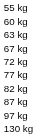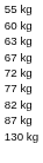 <table>
 <tr>
 <td>55 kg</td>
 <td></td>
 <td></td>
 <td></td>
 </tr>
 <tr>
 <td>60 kg</td>
 <td></td>
 <td></td>
 <td></td>
 </tr>
 <tr>
 <td>63 kg</td>
 <td></td>
 <td></td>
 <td></td>
 </tr>
 <tr>
 <td rowspan=2>67 kg</td>
 <td rowspan=2></td>
 <td rowspan=2></td>
 <td></td>
 </tr>
 <tr>
 <td></td>
 </tr>
 <tr>
 <td>72 kg</td>
 <td></td>
 <td></td>
 <td></td>
 </tr>
 <tr>
 <td rowspan=2>77 kg</td>
 <td rowspan=2></td>
 <td rowspan=2></td>
 <td></td>
 </tr>
 <tr>
 <td></td>
 </tr>
 <tr>
 <td>82 kg</td>
 <td></td>
 <td></td>
 <td></td>
 </tr>
 <tr>
 <td>87 kg</td>
 <td></td>
 <td></td>
 <td></td>
 </tr>
 <tr>
-<td>97 kg</td>
-<td></td>
-<td></td>
-<td></td>
-</tr>
-<tr>
 <td rowspan=2>130 kg</td>
 <td rowspan=2></td>
 <td rowspan=2></td>
 <td></td>
 </tr>
 <tr>
 <td></td>
 </tr>
 </table>
